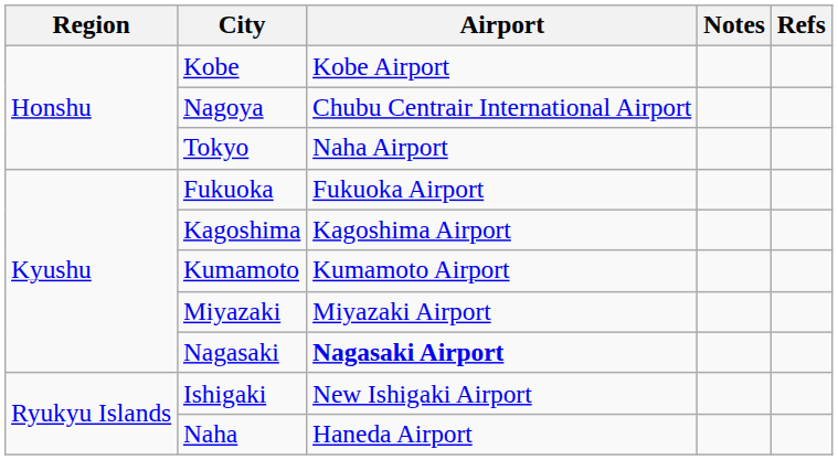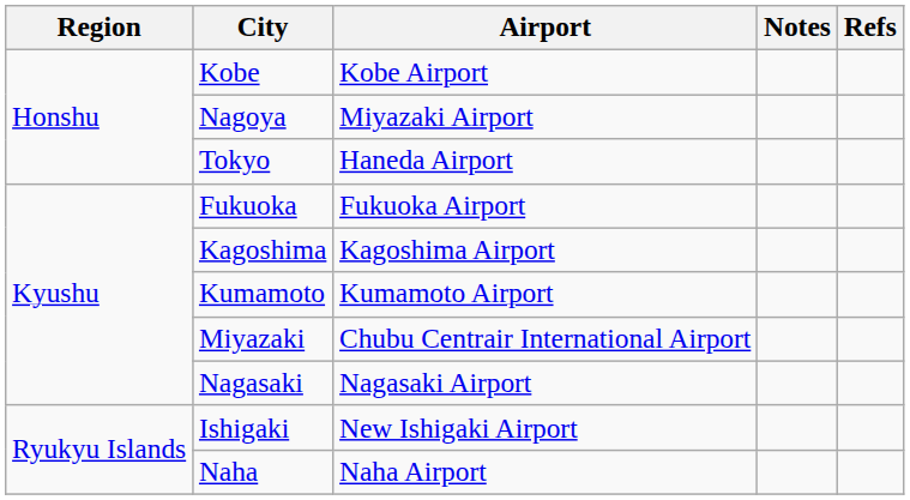 <table class="sortable wikitable ">
 <tr>
 <th>Region</th>
 <th>City</th>
 <th>Airport</th>
 <th>Notes</th>
 <th class=unsortable>Refs</th>
 </tr>
 <tr>
 <td rowspan=3><a href='#'>Honshu</a></td>
 <td><a href='#'>Kobe</a></td>
 <td><a href='#'>Kobe Airport</a></td>
 <td></td>
 <td align=center></td>
 </tr>
 <tr>
 <td><a href='#'>Nagoya</a></td>
-<td><a href='#'>Chubu Centrair International Airport</a></td>
+<td><a href='#'>Miyazaki Airport</a></td>
 <td></td>
 <td align=center></td>
 </tr>
 <tr>
 <td><a href='#'>Tokyo</a></td>
-<td><a href='#'>Naha Airport</a></td>
+<td><a href='#'>Haneda Airport</a></td>
 <td></td>
 <td align=center></td>
 </tr>
 <tr>
 <td rowspan=5><a href='#'>Kyushu</a></td>
 <td><a href='#'>Fukuoka</a></td>
 <td><a href='#'>Fukuoka Airport</a></td>
 <td></td>
 <td align=center></td>
 </tr>
 <tr>
 <td><a href='#'>Kagoshima</a></td>
 <td><a href='#'>Kagoshima Airport</a></td>
 <td></td>
 <td align=center></td>
 </tr>
 <tr>
 <td><a href='#'>Kumamoto</a></td>
 <td><a href='#'>Kumamoto Airport</a></td>
 <td></td>
 <td align=center></td>
 </tr>
 <tr>
 <td><a href='#'>Miyazaki</a></td>
-<td><a href='#'>Miyazaki Airport</a></td>
+<td><a href='#'>Chubu Centrair International Airport</a></td>
 <td></td>
 <td align=center></td>
 </tr>
 <tr>
 <td><a href='#'>Nagasaki</a></td>
-<td><strong><a href='#'>Nagasaki Airport</a></strong></td>
+<td><a href='#'>Nagasaki Airport</a></td>
 <td></td>
 <td align=center></td>
 </tr>
 <tr>
 <td rowspan=2><a href='#'>Ryukyu Islands</a></td>
 <td><a href='#'>Ishigaki</a></td>
 <td><a href='#'>New Ishigaki Airport</a></td>
 <td></td>
 <td align=center></td>
 </tr>
 <tr>
 <td><a href='#'>Naha</a></td>
-<td><a href='#'>Haneda Airport</a></td>
+<td><a href='#'>Naha Airport</a></td>
 <td></td>
 <td align=center></td>
 </tr>
 </table>
